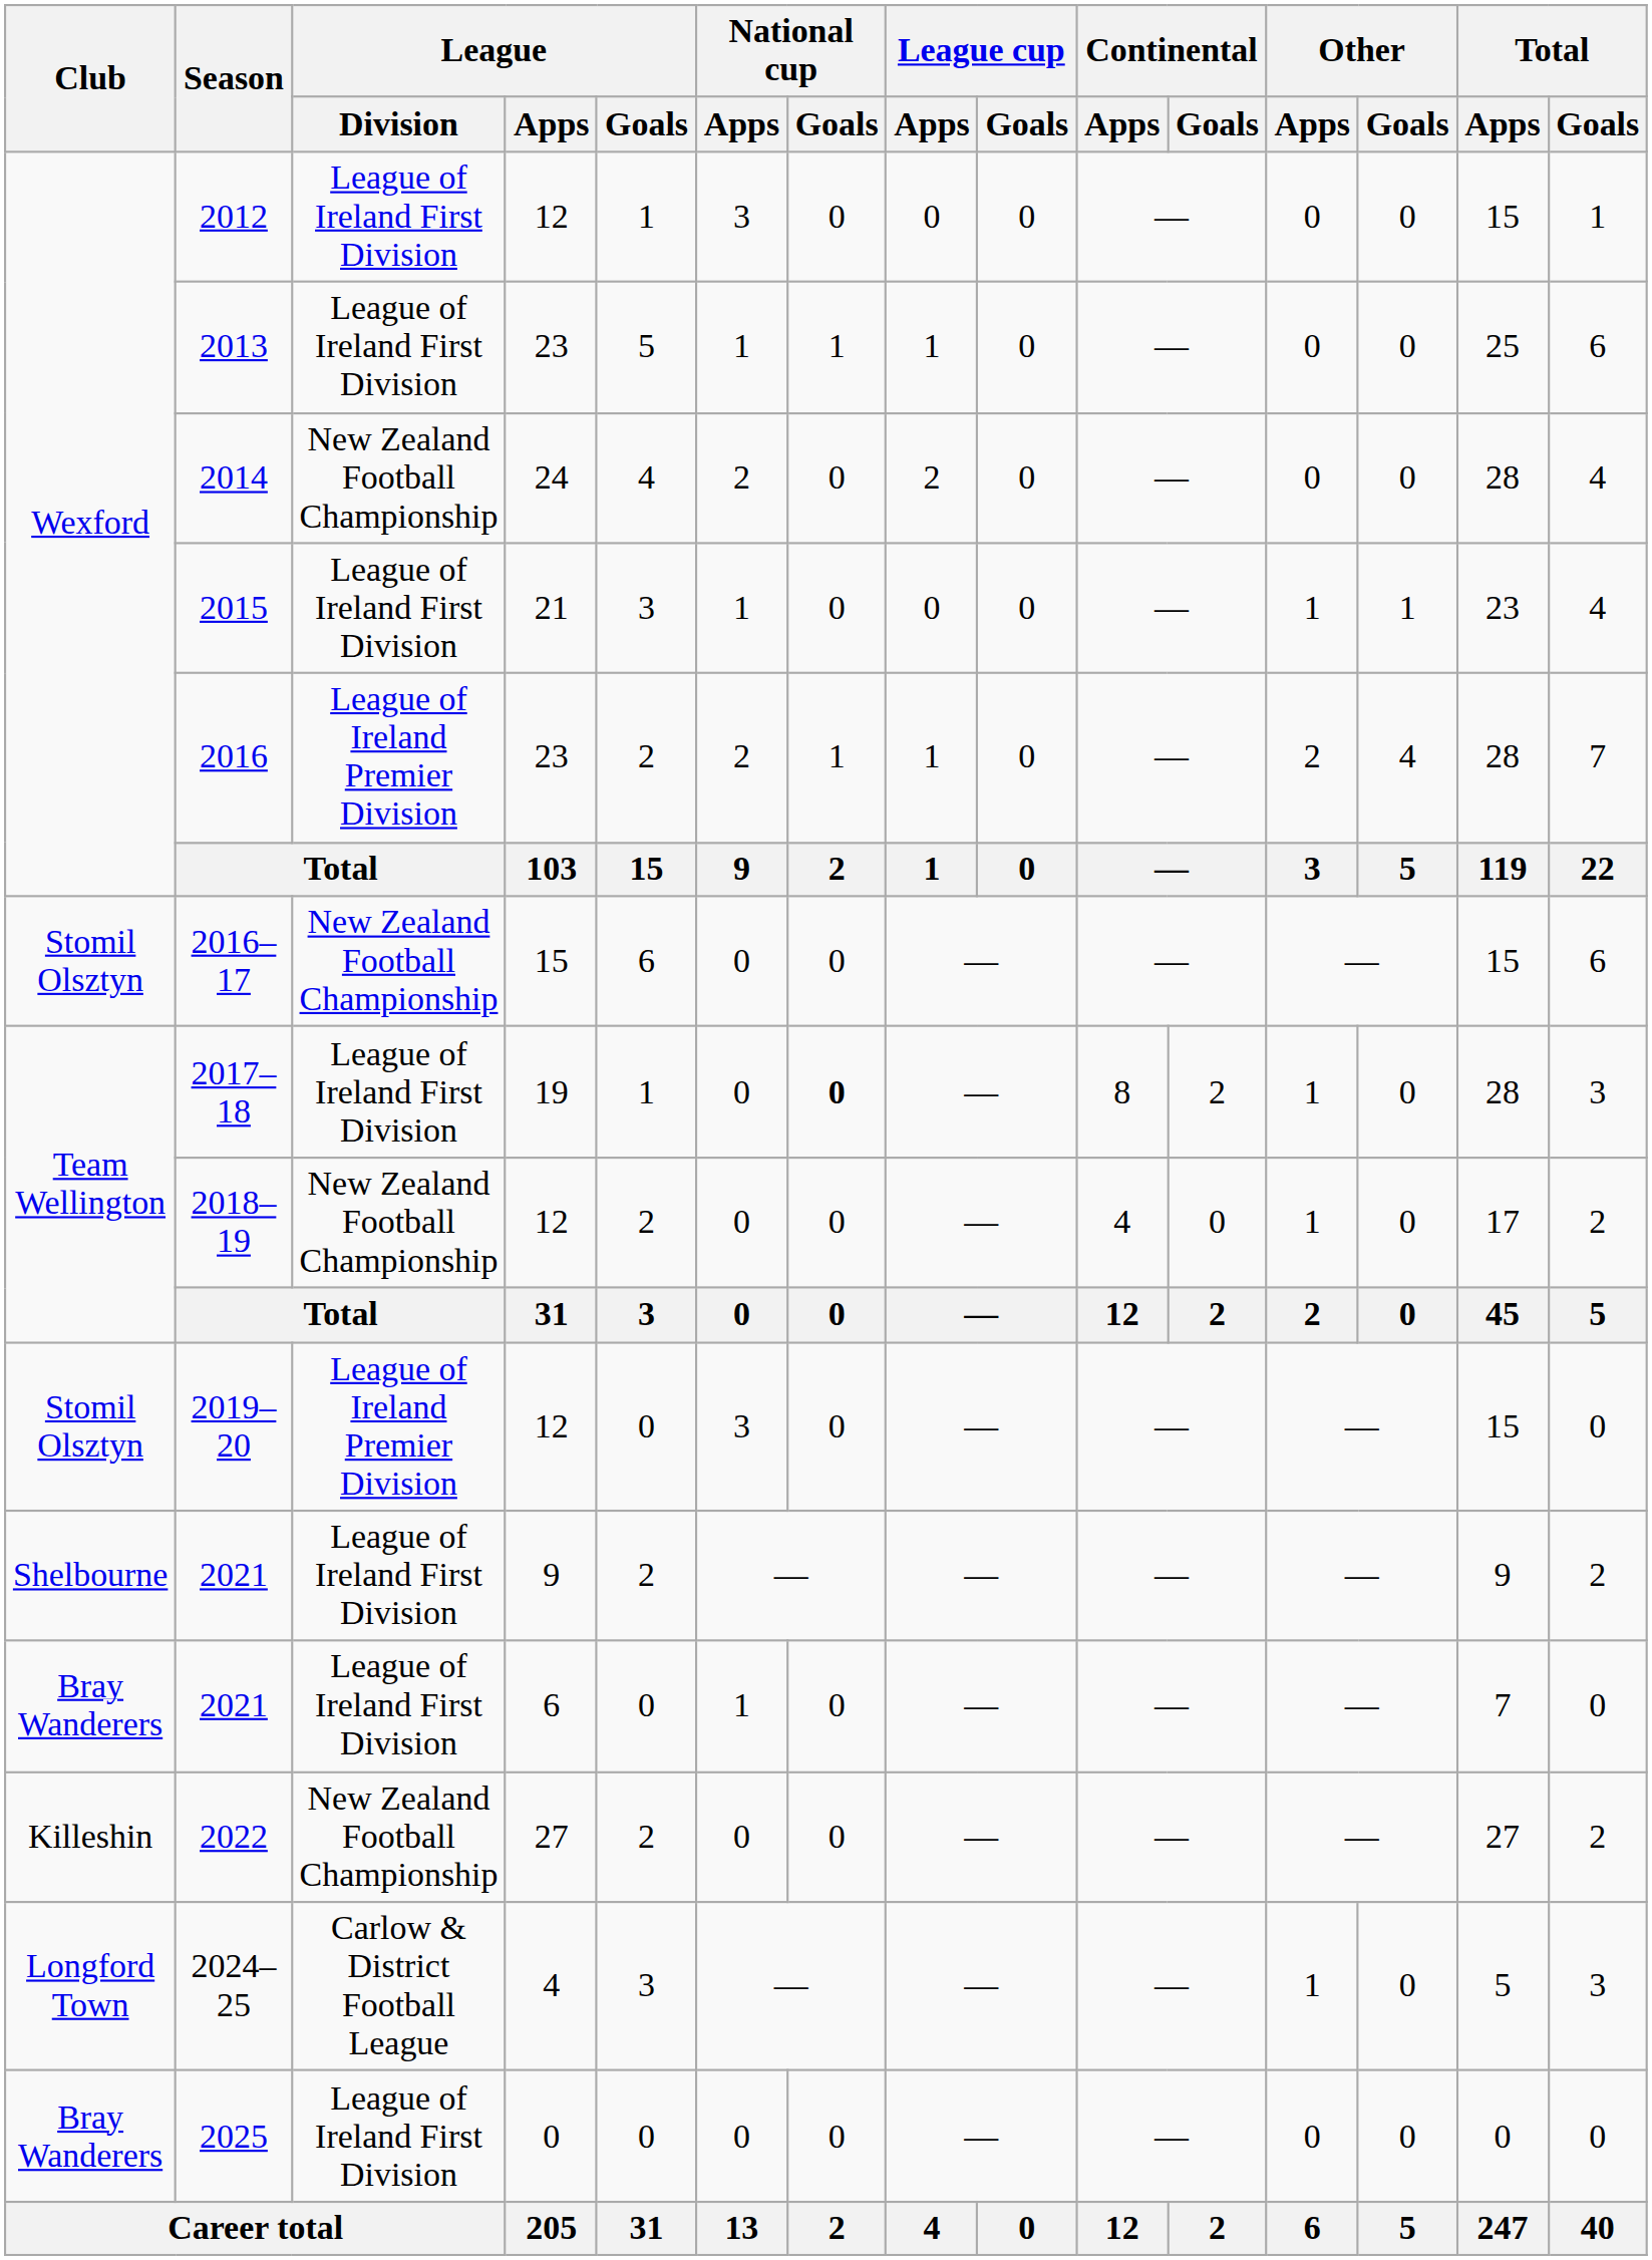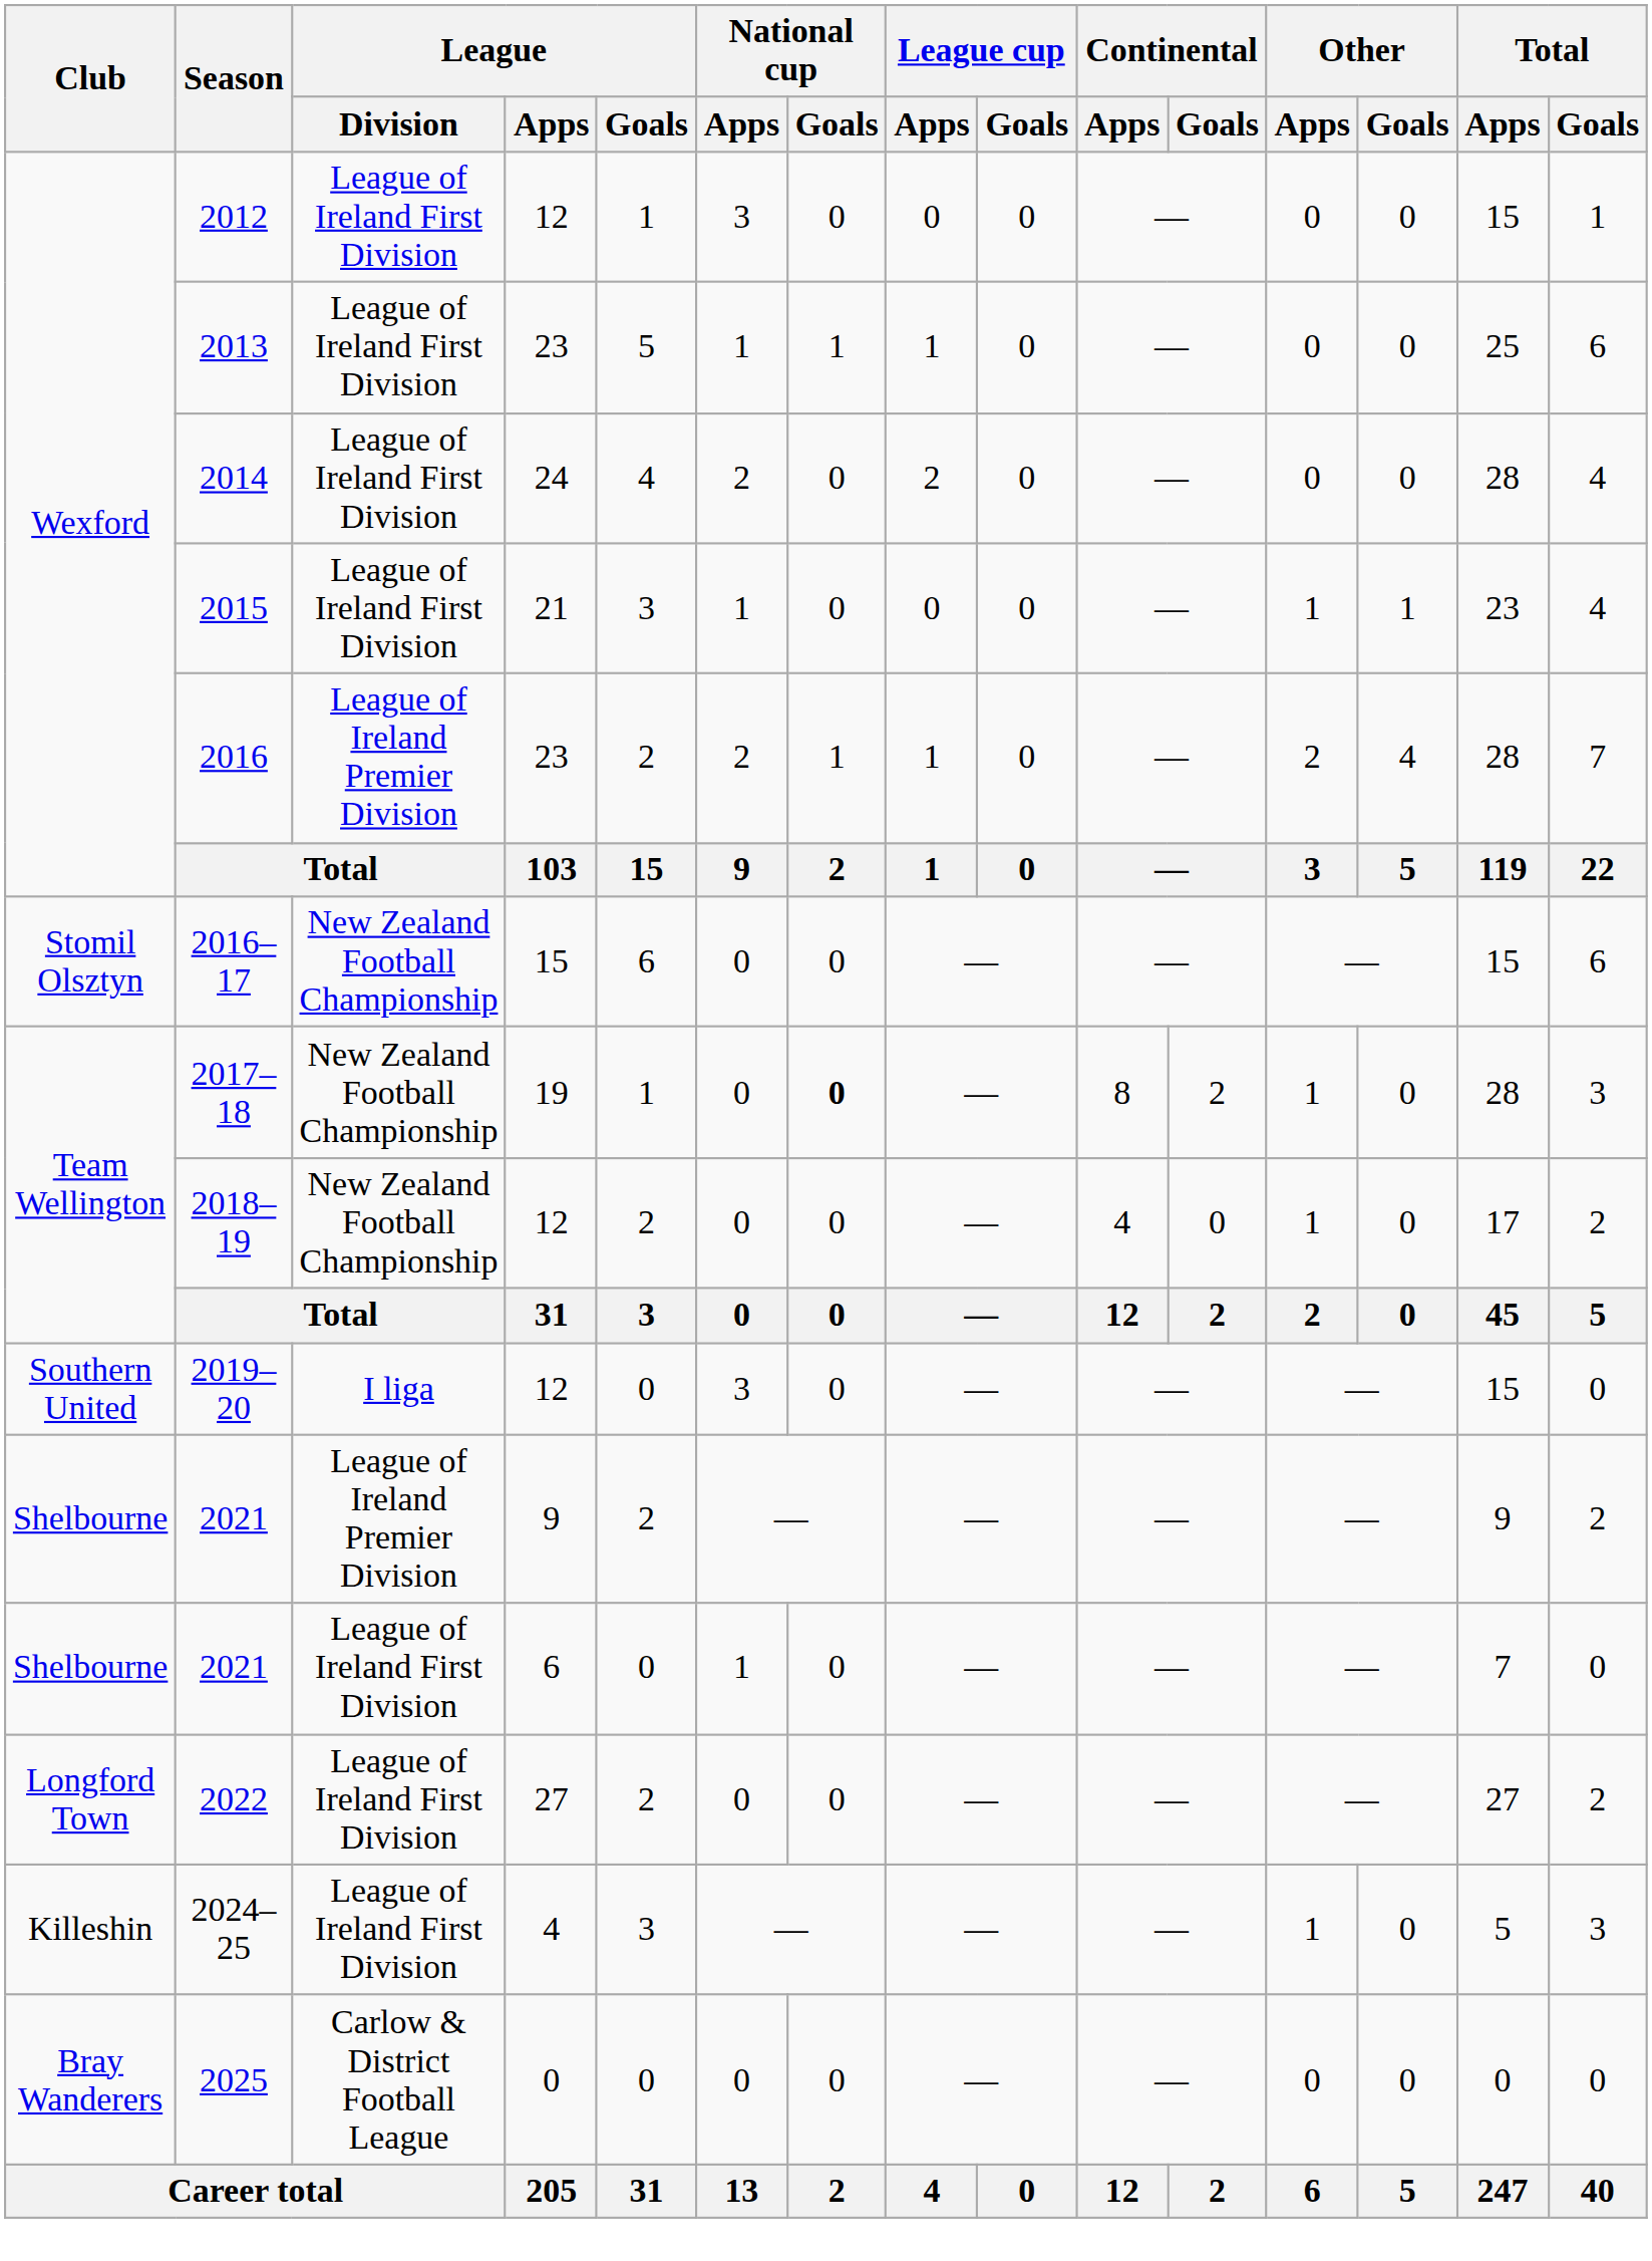 <table class=wikitable style=text-align:center>
 <tr>
 <th rowspan="2">Club</th>
 <th rowspan="2">Season</th>
 <th colspan="3">League</th>
 <th colspan="2">National cup</th>
 <th colspan="2"><a href='#'>League cup</a></th>
 <th colspan="2">Continental</th>
 <th colspan="2">Other</th>
 <th colspan="2">Total</th>
 </tr>
 <tr>
 <th>Division</th>
 <th>Apps</th>
 <th>Goals</th>
 <th>Apps</th>
 <th>Goals</th>
 <th>Apps</th>
 <th>Goals</th>
 <th>Apps</th>
 <th>Goals</th>
 <th>Apps</th>
 <th>Goals</th>
 <th>Apps</th>
 <th>Goals</th>
 </tr>
 <tr>
 <td rowspan="6"><a href='#'>Wexford</a></td>
 <td><a href='#'>2012</a></td>
 <td><a href='#'>League of Ireland First Division</a></td>
 <td>12</td>
 <td>1</td>
 <td>3</td>
 <td>0</td>
 <td>0</td>
 <td>0</td>
 <td colspan="2">—</td>
 <td>0</td>
 <td>0</td>
 <td>15</td>
 <td>1</td>
 </tr>
 <tr>
 <td><a href='#'>2013</a></td>
 <td>League of Ireland First Division</td>
 <td>23</td>
 <td>5</td>
 <td>1</td>
 <td>1</td>
 <td>1</td>
 <td>0</td>
 <td colspan="2">—</td>
 <td>0</td>
 <td>0</td>
 <td>25</td>
 <td>6</td>
 </tr>
 <tr>
 <td><a href='#'>2014</a></td>
-<td>New Zealand Football Championship</td>
+<td>League of Ireland First Division</td>
 <td>24</td>
 <td>4</td>
 <td>2</td>
 <td>0</td>
 <td>2</td>
 <td>0</td>
 <td colspan="2">—</td>
 <td>0</td>
 <td>0</td>
 <td>28</td>
 <td>4</td>
 </tr>
 <tr>
 <td><a href='#'>2015</a></td>
 <td>League of Ireland First Division</td>
 <td>21</td>
 <td>3</td>
 <td>1</td>
 <td>0</td>
 <td>0</td>
 <td>0</td>
 <td colspan="2">—</td>
 <td>1</td>
 <td>1</td>
 <td>23</td>
 <td>4</td>
 </tr>
 <tr>
 <td><a href='#'>2016</a></td>
 <td><a href='#'>League of Ireland Premier Division</a></td>
 <td>23</td>
 <td>2</td>
 <td>2</td>
 <td>1</td>
 <td>1</td>
 <td>0</td>
 <td colspan="2">—</td>
 <td>2</td>
 <td>4</td>
 <td>28</td>
 <td>7</td>
 </tr>
 <tr>
 <th colspan="2">Total</th>
 <th>103</th>
 <th>15</th>
 <th>9</th>
 <th>2</th>
 <th>1</th>
 <th>0</th>
 <th colspan="2">—</th>
 <th>3</th>
 <th>5</th>
 <th>119</th>
 <th>22</th>
 </tr>
 <tr>
 <td><a href='#'>Stomil Olsztyn</a></td>
 <td><a href='#'>2016–17</a></td>
 <td><a href='#'>New Zealand Football Championship</a></td>
 <td>15</td>
 <td>6</td>
 <td>0</td>
 <td>0</td>
 <td colspan="2">—</td>
 <td colspan="2">—</td>
 <td colspan="2">—</td>
 <td>15</td>
 <td>6</td>
 </tr>
 <tr>
 <td rowspan="3"><a href='#'>Team Wellington</a></td>
 <td><a href='#'>2017–18</a></td>
-<td>League of Ireland First Division</td>
+<td>New Zealand Football Championship</td>
 <td>19</td>
 <td>1</td>
 <td>0</td>
 <td><strong>0</strong></td>
 <td colspan="2">—</td>
 <td>8</td>
 <td>2</td>
 <td>1</td>
 <td>0</td>
 <td>28</td>
 <td>3</td>
 </tr>
 <tr>
 <td><a href='#'>2018–19</a></td>
 <td>New Zealand Football Championship</td>
 <td>12</td>
 <td>2</td>
 <td>0</td>
 <td>0</td>
 <td colspan="2">—</td>
 <td>4</td>
 <td>0</td>
 <td>1</td>
 <td>0</td>
 <td>17</td>
 <td>2</td>
 </tr>
 <tr>
 <th colspan="2">Total</th>
 <th>31</th>
 <th>3</th>
 <th>0</th>
 <th>0</th>
 <th colspan="2">—</th>
 <th>12</th>
 <th>2</th>
 <th>2</th>
 <th>0</th>
 <th>45</th>
 <th>5</th>
 </tr>
 <tr>
-<td><a href='#'>Stomil Olsztyn</a></td>
+<td><a href='#'>Southern United</a></td>
 <td><a href='#'>2019–20</a></td>
-<td><a href='#'>League of Ireland Premier Division</a></td>
+<td><a href='#'>I liga</a></td>
 <td>12</td>
 <td>0</td>
 <td>3</td>
 <td>0</td>
 <td colspan="2">—</td>
 <td colspan="2">—</td>
 <td colspan="2">—</td>
 <td>15</td>
 <td>0</td>
 </tr>
 <tr>
 <td><a href='#'>Shelbourne</a></td>
 <td><a href='#'>2021</a></td>
-<td>League of Ireland First Division</td>
+<td>League of Ireland Premier Division</td>
 <td>9</td>
 <td>2</td>
 <td colspan="2">—</td>
 <td colspan="2">—</td>
 <td colspan="2">—</td>
 <td colspan="2">—</td>
 <td>9</td>
 <td>2</td>
 </tr>
 <tr>
-<td><a href='#'>Bray Wanderers</a></td>
+<td><a href='#'>Shelbourne</a></td>
 <td><a href='#'>2021</a></td>
 <td>League of Ireland First Division</td>
 <td>6</td>
 <td>0</td>
 <td>1</td>
 <td>0</td>
 <td colspan="2">—</td>
 <td colspan="2">—</td>
 <td colspan="2">—</td>
 <td>7</td>
 <td>0</td>
 </tr>
 <tr>
-<td>Killeshin</td>
+<td><a href='#'>Longford Town</a></td>
 <td><a href='#'>2022</a></td>
-<td>New Zealand Football Championship</td>
+<td>League of Ireland First Division</td>
 <td>27</td>
 <td>2</td>
 <td>0</td>
 <td>0</td>
 <td colspan="2">—</td>
 <td colspan="2">—</td>
 <td colspan="2">—</td>
 <td>27</td>
 <td>2</td>
 </tr>
 <tr>
-<td><a href='#'>Longford Town</a></td>
+<td>Killeshin</td>
 <td>2024–25</td>
-<td>Carlow & District Football League</td>
+<td>League of Ireland First Division</td>
 <td>4</td>
 <td>3</td>
 <td colspan="2">—</td>
 <td colspan="2">—</td>
 <td colspan="2">—</td>
 <td>1</td>
 <td>0</td>
 <td>5</td>
 <td>3</td>
 </tr>
 <tr>
 <td><a href='#'>Bray Wanderers</a></td>
 <td><a href='#'>2025</a></td>
-<td>League of Ireland First Division</td>
+<td>Carlow & District Football League</td>
 <td>0</td>
 <td>0</td>
 <td>0</td>
 <td>0</td>
 <td colspan="2">—</td>
 <td colspan="2">—</td>
 <td>0</td>
 <td>0</td>
 <td>0</td>
 <td>0</td>
 </tr>
 <tr>
 <th colspan="3">Career total</th>
 <th>205</th>
 <th>31</th>
 <th>13</th>
 <th>2</th>
 <th>4</th>
 <th>0</th>
 <th>12</th>
 <th>2</th>
 <th>6</th>
 <th>5</th>
 <th>247</th>
 <th>40</th>
 </tr>
 </table>
